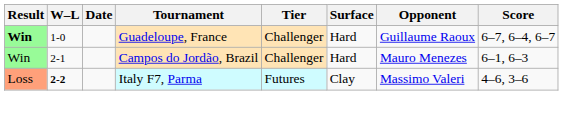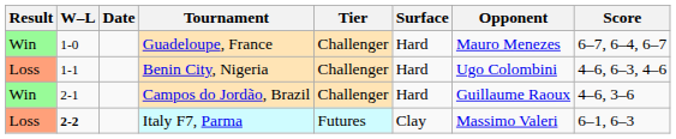 <table class="sortable wikitable">
 <tr>
 <th>Result</th>
 <th class="unsortable">W–L</th>
 <th>Date</th>
 <th>Tournament</th>
 <th>Tier</th>
 <th>Surface</th>
 <th>Opponent</th>
 <th class="unsortable">Score</th>
 </tr>
 <tr>
-<td style="background:#98fb98;"><strong>Win</strong></td>
+<td style="background:#98fb98;">Win</td>
 <td><small>1-0</small></td>
 <td></td>
 <td style="background:moccasin;"><a href='#'>Guadeloupe</a>, France</td>
 <td style="background:moccasin;">Challenger</td>
 <td>Hard</td>
-<td> <a href='#'>Guillaume Raoux</a></td>
+<td> <a href='#'>Mauro Menezes</a></td>
 <td>6–7, 6–4, 6–7</td>
+</tr>
+<tr>
+<td style="background:#ffa07a;">Loss</td>
+<td><small>1-1</small></td>
+<td></td>
+<td style="background:moccasin;"><a href='#'>Benin City</a>, Nigeria</td>
+<td style="background:moccasin;">Challenger</td>
+<td>Hard</td>
+<td> <a href='#'>Ugo Colombini</a></td>
+<td>4–6, 6–3, 4–6</td>
 </tr>
 <tr>
 <td style="background:#98fb98;">Win</td>
 <td><small>2-1</small></td>
 <td></td>
 <td style="background:moccasin;"><a href='#'>Campos do Jordão</a>, Brazil</td>
 <td style="background:moccasin;">Challenger</td>
 <td>Hard</td>
-<td> <a href='#'>Mauro Menezes</a></td>
-<td>6–1, 6–3</td>
+<td> <a href='#'>Guillaume Raoux</a></td>
+<td>4–6, 3–6</td>
 </tr>
 <tr>
 <td style="background:#ffa07a;">Loss</td>
 <td><strong><small>2-2</small></strong></td>
 <td></td>
 <td style="background:#cffcff;">Italy F7, <a href='#'>Parma</a></td>
 <td style="background:#cffcff;">Futures</td>
 <td>Clay</td>
 <td> <a href='#'>Massimo Valeri</a></td>
-<td>4–6, 3–6</td>
+<td>6–1, 6–3</td>
 </tr>
 </table>
